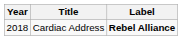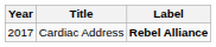 <table class="wikitable">
 <tr>
 <th>Year</th>
 <th>Title</th>
 <th>Label</th>
 </tr>
 <tr>
-<td>2018</td>
+<td>2017</td>
 <td>Cardiac Address</td>
 <td><strong>Rebel Alliance</strong></td>
 </tr>
 </table>
